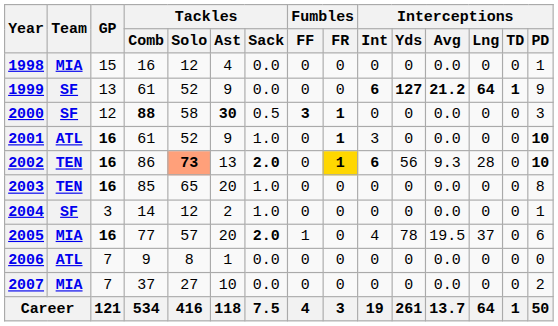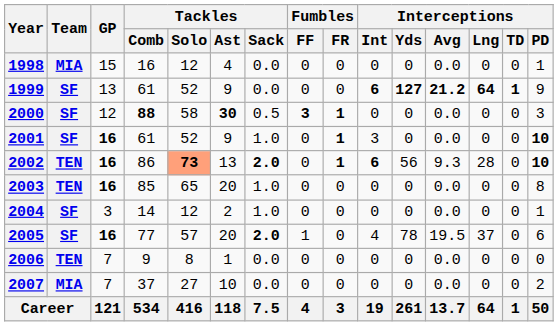 <table class="wikitable" style="text-align:center">
 <tr>
 <th rowspan="2">Year</th>
 <th rowspan="2">Team</th>
 <th rowspan="2">GP</th>
 <th colspan="4">Tackles</th>
 <th colspan="2">Fumbles</th>
 <th colspan="6">Interceptions</th>
 </tr>
 <tr>
 <th>Comb</th>
 <th>Solo</th>
 <th>Ast</th>
 <th>Sack</th>
 <th>FF</th>
 <th>FR</th>
 <th>Int</th>
 <th>Yds</th>
 <th>Avg</th>
 <th>Lng</th>
 <th>TD</th>
 <th>PD</th>
 </tr>
 <tr>
 <th><a href='#'>1998</a></th>
 <th><a href='#'>MIA</a></th>
 <td>15</td>
 <td>16</td>
 <td>12</td>
 <td>4</td>
 <td>0.0</td>
 <td>0</td>
 <td>0</td>
 <td>0</td>
 <td>0</td>
 <td>0.0</td>
 <td>0</td>
 <td>0</td>
 <td>1</td>
 </tr>
 <tr>
 <th><a href='#'>1999</a></th>
 <th><a href='#'>SF</a></th>
 <td>13</td>
 <td>61</td>
 <td>52</td>
 <td>9</td>
 <td>0.0</td>
 <td>0</td>
 <td>0</td>
 <td><strong>6</strong></td>
 <td><strong>127</strong></td>
 <td><strong>21.2</strong></td>
 <td><strong>64</strong></td>
 <td><strong>1</strong></td>
 <td>9</td>
 </tr>
 <tr>
 <th><a href='#'>2000</a></th>
 <th><a href='#'>SF</a></th>
 <td>12</td>
 <td><strong>88</strong></td>
 <td>58</td>
 <td><strong>30</strong></td>
 <td>0.5</td>
 <td><strong>3</strong></td>
 <td><strong>1</strong></td>
 <td>0</td>
 <td>0</td>
 <td>0.0</td>
 <td>0</td>
 <td>0</td>
 <td>3</td>
 </tr>
 <tr>
 <th><a href='#'>2001</a></th>
-<th><a href='#'>ATL</a></th>
+<th><a href='#'>SF</a></th>
 <td><strong>16</strong></td>
 <td>61</td>
 <td>52</td>
 <td>9</td>
 <td>1.0</td>
 <td>0</td>
 <td><strong>1</strong></td>
 <td>3</td>
 <td>0</td>
 <td>0.0</td>
 <td>0</td>
 <td>0</td>
 <td><strong>10</strong></td>
 </tr>
 <tr>
 <th><a href='#'>2002</a></th>
 <th><a href='#'>TEN</a></th>
 <td><strong>16</strong></td>
 <td>86</td>
 <td style="background: lightsalmon;"><strong>73</strong></td>
 <td>13</td>
 <td><strong>2.0</strong></td>
 <td>0</td>
-<td style="background: gold;"><strong>1</strong></td>
+<td><strong>1</strong></td>
 <td><strong>6</strong></td>
 <td>56</td>
 <td>9.3</td>
 <td>28</td>
 <td>0</td>
 <td><strong>10</strong></td>
 </tr>
 <tr>
 <th><a href='#'>2003</a></th>
 <th><a href='#'>TEN</a></th>
 <td><strong>16</strong></td>
 <td>85</td>
 <td>65</td>
 <td>20</td>
 <td>1.0</td>
 <td>0</td>
 <td>0</td>
 <td>0</td>
 <td>0</td>
 <td>0.0</td>
 <td>0</td>
 <td>0</td>
 <td>8</td>
 </tr>
 <tr>
 <th><a href='#'>2004</a></th>
 <th><a href='#'>SF</a></th>
 <td>3</td>
 <td>14</td>
 <td>12</td>
 <td>2</td>
 <td>1.0</td>
 <td>0</td>
 <td>0</td>
 <td>0</td>
 <td>0</td>
 <td>0.0</td>
 <td>0</td>
 <td>0</td>
 <td>1</td>
 </tr>
 <tr>
 <th><a href='#'>2005</a></th>
-<th><a href='#'>MIA</a></th>
+<th><a href='#'>SF</a></th>
 <td><strong>16</strong></td>
 <td>77</td>
 <td>57</td>
 <td>20</td>
 <td><strong>2.0</strong></td>
 <td>1</td>
 <td>0</td>
 <td>4</td>
 <td>78</td>
 <td>19.5</td>
 <td>37</td>
 <td>0</td>
 <td>6</td>
 </tr>
 <tr>
 <th><a href='#'>2006</a></th>
-<th><a href='#'>ATL</a></th>
+<th><a href='#'>TEN</a></th>
 <td>7</td>
 <td>9</td>
 <td>8</td>
 <td>1</td>
 <td>0.0</td>
 <td>0</td>
 <td>0</td>
 <td>0</td>
 <td>0</td>
 <td>0.0</td>
 <td>0</td>
 <td>0</td>
 <td>0</td>
 </tr>
 <tr>
 <th><a href='#'>2007</a></th>
 <th><a href='#'>MIA</a></th>
 <td>7</td>
 <td>37</td>
 <td>27</td>
 <td>10</td>
 <td>0.0</td>
 <td>0</td>
 <td>0</td>
 <td>0</td>
 <td>0</td>
 <td>0.0</td>
 <td>0</td>
 <td>0</td>
 <td>2</td>
 </tr>
 <tr>
 <th colspan="2">Career</th>
 <th>121</th>
 <th>534</th>
 <th>416</th>
 <th>118</th>
 <th>7.5</th>
 <th>4</th>
 <th>3</th>
 <th>19</th>
 <th>261</th>
 <th>13.7</th>
 <th>64</th>
 <th>1</th>
 <th>50</th>
 </tr>
 </table>
